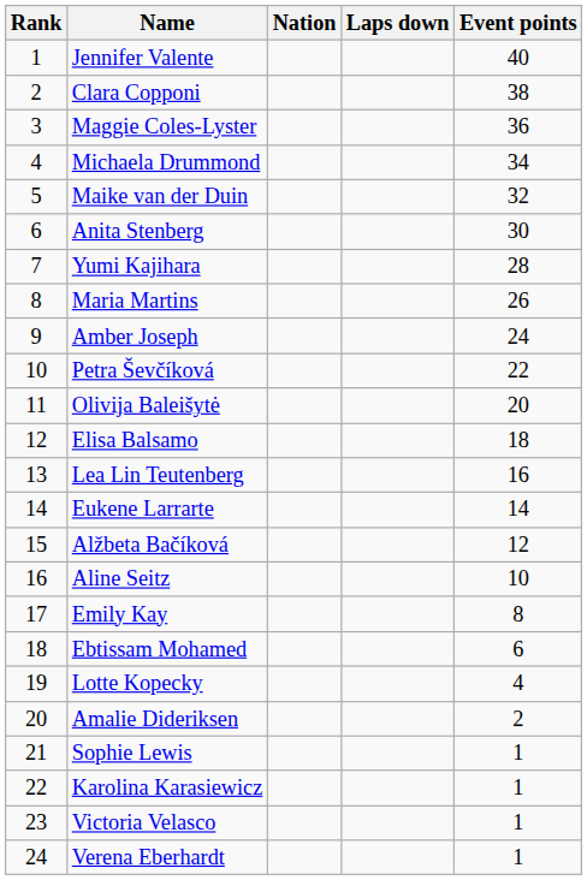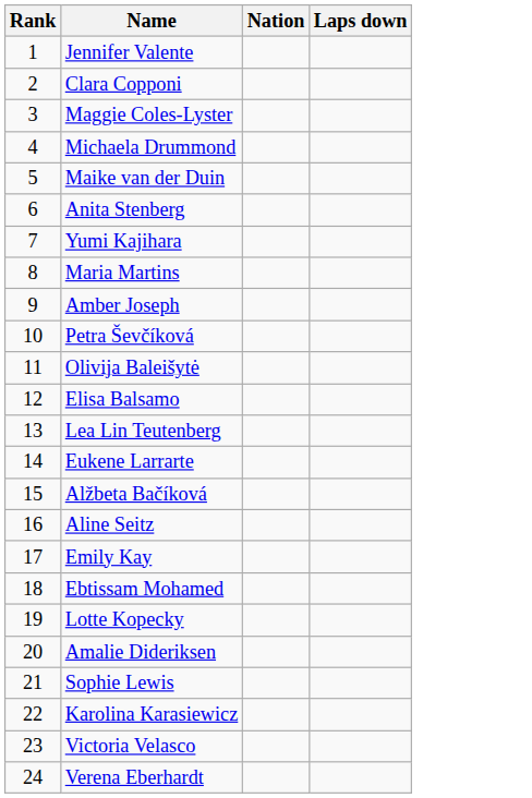 <table class="wikitable sortable" style="text-align:center">
 <tr>
 <th>Rank</th>
 <th>Name</th>
 <th>Nation</th>
 <th>Laps down</th>
-<th>Event points</th>
 </tr>
 <tr>
 <td>1</td>
 <td align=left><a href='#'>Jennifer Valente</a></td>
 <td align=left></td>
 <td></td>
-<td>40</td>
 </tr>
 <tr>
 <td>2</td>
 <td align=left><a href='#'>Clara Copponi</a></td>
 <td align=left></td>
 <td></td>
-<td>38</td>
 </tr>
 <tr>
 <td>3</td>
 <td align=left><a href='#'>Maggie Coles-Lyster</a></td>
 <td align=left></td>
 <td></td>
-<td>36</td>
 </tr>
 <tr>
 <td>4</td>
 <td align=left><a href='#'>Michaela Drummond</a></td>
 <td align=left></td>
 <td></td>
-<td>34</td>
 </tr>
 <tr>
 <td>5</td>
 <td align=left><a href='#'>Maike van der Duin</a></td>
 <td align=left></td>
 <td></td>
-<td>32</td>
 </tr>
 <tr>
 <td>6</td>
 <td align=left><a href='#'>Anita Stenberg</a></td>
 <td align=left></td>
 <td></td>
-<td>30</td>
 </tr>
 <tr>
 <td>7</td>
 <td align=left><a href='#'>Yumi Kajihara</a></td>
 <td align=left></td>
 <td></td>
-<td>28</td>
 </tr>
 <tr>
 <td>8</td>
 <td align=left><a href='#'>Maria Martins</a></td>
 <td align=left></td>
 <td></td>
-<td>26</td>
 </tr>
 <tr>
 <td>9</td>
 <td align=left><a href='#'>Amber Joseph</a></td>
 <td align=left></td>
 <td></td>
-<td>24</td>
 </tr>
 <tr>
 <td>10</td>
 <td align=left><a href='#'>Petra Ševčíková</a></td>
 <td align=left></td>
 <td></td>
-<td>22</td>
 </tr>
 <tr>
 <td>11</td>
 <td align=left><a href='#'>Olivija Baleišytė</a></td>
 <td align=left></td>
 <td></td>
-<td>20</td>
 </tr>
 <tr>
 <td>12</td>
 <td align=left><a href='#'>Elisa Balsamo</a></td>
 <td align=left></td>
 <td></td>
-<td>18</td>
 </tr>
 <tr>
 <td>13</td>
 <td align=left><a href='#'>Lea Lin Teutenberg</a></td>
 <td align=left></td>
 <td></td>
-<td>16</td>
 </tr>
 <tr>
 <td>14</td>
 <td align=left><a href='#'>Eukene Larrarte</a></td>
 <td align=left></td>
 <td></td>
-<td>14</td>
 </tr>
 <tr>
 <td>15</td>
 <td align=left><a href='#'>Alžbeta Bačíková</a></td>
 <td align=left></td>
 <td></td>
-<td>12</td>
 </tr>
 <tr>
 <td>16</td>
 <td align=left><a href='#'>Aline Seitz</a></td>
 <td align=left></td>
 <td></td>
-<td>10</td>
 </tr>
 <tr>
 <td>17</td>
 <td align=left><a href='#'>Emily Kay</a></td>
 <td align=left></td>
 <td></td>
-<td>8</td>
 </tr>
 <tr>
 <td>18</td>
 <td align=left><a href='#'>Ebtissam Mohamed</a></td>
 <td align=left></td>
 <td></td>
-<td>6</td>
 </tr>
 <tr>
 <td>19</td>
 <td align=left><a href='#'>Lotte Kopecky</a></td>
 <td align=left></td>
 <td></td>
-<td>4</td>
 </tr>
 <tr>
 <td>20</td>
 <td align=left><a href='#'>Amalie Dideriksen</a></td>
 <td align=left></td>
 <td></td>
-<td>2</td>
 </tr>
 <tr>
 <td>21</td>
 <td align=left><a href='#'>Sophie Lewis</a></td>
 <td align=left></td>
 <td></td>
-<td>1</td>
 </tr>
 <tr>
 <td>22</td>
 <td align=left><a href='#'>Karolina Karasiewicz</a></td>
 <td align=left></td>
 <td></td>
-<td>1</td>
 </tr>
 <tr>
 <td>23</td>
 <td align=left><a href='#'>Victoria Velasco</a></td>
 <td align=left></td>
 <td></td>
-<td>1</td>
 </tr>
 <tr>
 <td>24</td>
 <td align=left><a href='#'>Verena Eberhardt</a></td>
 <td align=left></td>
 <td></td>
-<td>1</td>
 </tr>
 </table>
